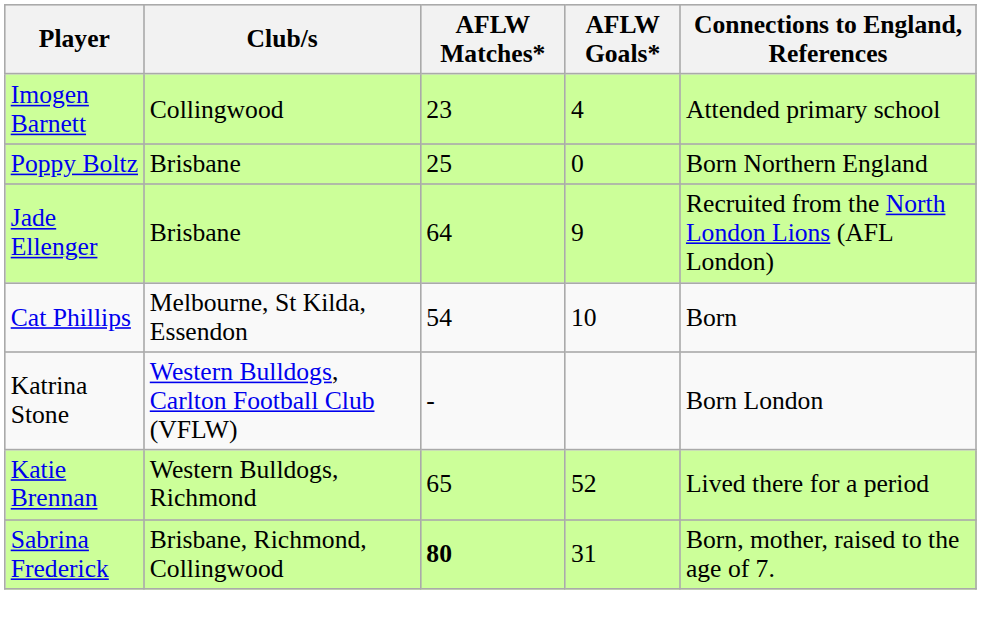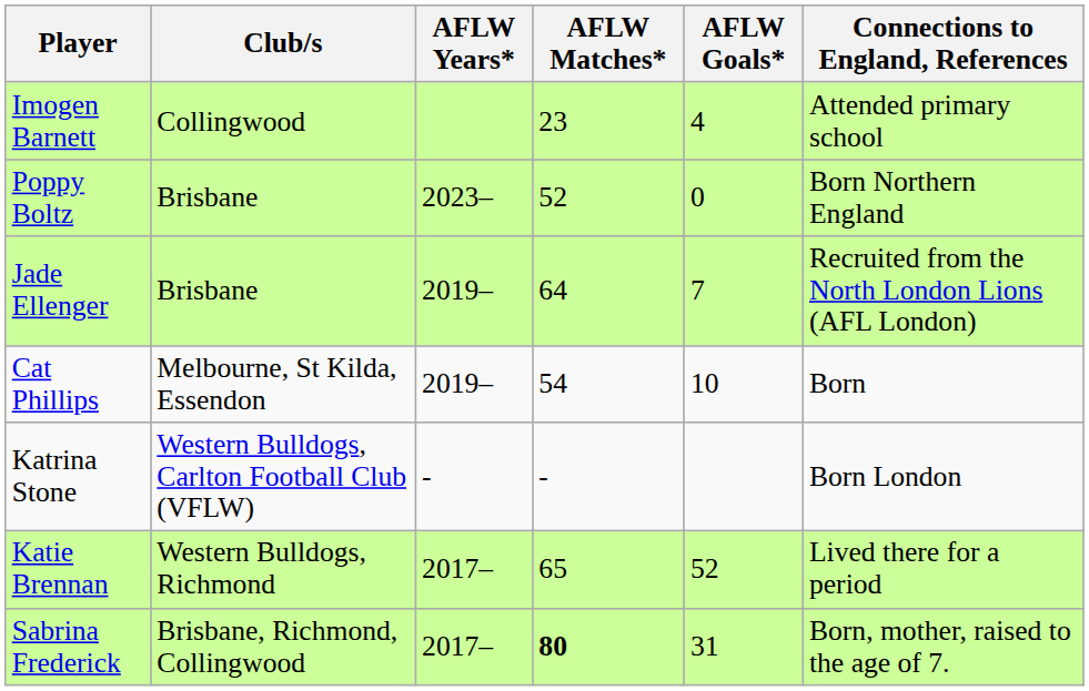 <table class="wikitable sortable">
 <tr>
 <th>Player</th>
 <th>Club/s</th>
+<th>AFLW Years*</th>
 <th>AFLW Matches*</th>
 <th>AFLW Goals*</th>
 <th>Connections to England, References</th>
 </tr>
 <tr bgcolor=#CCFF99>
 <td><a href='#'>Imogen Barnett</a></td>
 <td>Collingwood</td>
+<td></td>
 <td>23</td>
 <td>4</td>
 <td>Attended primary school</td>
 </tr>
 <tr bgcolor=#CCFF99>
 <td><a href='#'>Poppy Boltz</a></td>
 <td>Brisbane</td>
-<td>25</td>
+<td>2023–</td>
+<td>52</td>
 <td>0</td>
 <td>Born Northern England</td>
 </tr>
 <tr bgcolor=#CCFF99>
 <td><a href='#'>Jade Ellenger</a></td>
 <td>Brisbane</td>
+<td>2019–</td>
 <td>64</td>
-<td>9</td>
+<td>7</td>
 <td>Recruited from the <a href='#'>North London Lions</a> (AFL London)</td>
 </tr>
 <tr>
 <td><a href='#'>Cat Phillips</a></td>
 <td>Melbourne, St Kilda, Essendon</td>
+<td>2019–</td>
 <td>54</td>
 <td>10</td>
 <td>Born</td>
 </tr>
 <tr>
 <td>Katrina Stone</td>
 <td><a href='#'>Western Bulldogs</a>, <a href='#'>Carlton Football Club</a> (VFLW)</td>
 <td>-</td>
+<td>-</td>
 <td></td>
 <td>Born London</td>
 </tr>
 <tr bgcolor=#CCFF99>
 <td><a href='#'>Katie Brennan</a></td>
 <td>Western Bulldogs, Richmond</td>
+<td>2017–</td>
 <td>65</td>
 <td>52</td>
 <td>Lived there for a period</td>
 </tr>
 <tr bgcolor=#CCFF99>
 <td><a href='#'>Sabrina Frederick</a></td>
 <td>Brisbane, Richmond, Collingwood</td>
+<td>2017–</td>
 <td><strong>80</strong></td>
 <td>31</td>
 <td>Born, mother, raised to the age of 7.</td>
 </tr>
 </table>
